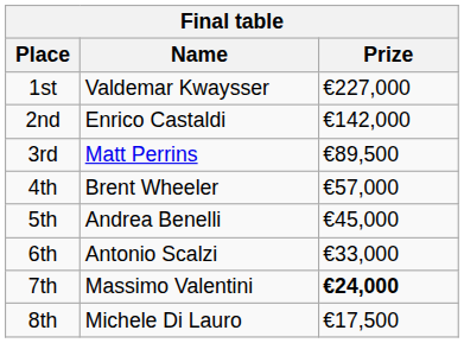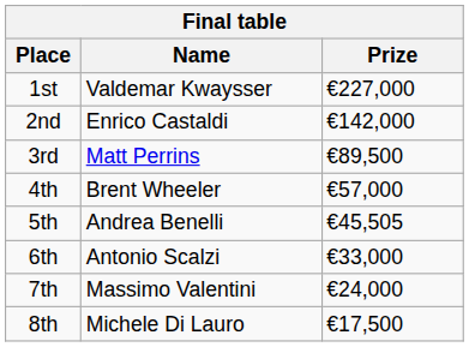 <table class="wikitable">
 <tr>
 <th colspan="3">Final table</th>
 </tr>
 <tr>
 <th style="width:50px;">Place</th>
 <th style="width:175px;">Name</th>
 <th style="width:100px;">Prize</th>
 </tr>
 <tr>
 <td style="text-align:center;">1st</td>
 <td> Valdemar Kwaysser</td>
 <td>€227,000</td>
 </tr>
 <tr>
 <td style="text-align:center;">2nd</td>
 <td> Enrico Castaldi</td>
 <td>€142,000</td>
 </tr>
 <tr>
 <td style="text-align:center;">3rd</td>
 <td> <a href='#'>Matt Perrins</a></td>
 <td>€89,500</td>
 </tr>
 <tr>
 <td style="text-align:center;">4th</td>
 <td> Brent Wheeler</td>
 <td>€57,000</td>
 </tr>
 <tr>
 <td style="text-align:center;">5th</td>
 <td> Andrea Benelli</td>
-<td>€45,000</td>
+<td>€45,505</td>
 </tr>
 <tr>
 <td style="text-align:center;">6th</td>
 <td> Antonio Scalzi</td>
 <td>€33,000</td>
 </tr>
 <tr>
 <td style="text-align:center;">7th</td>
 <td> Massimo Valentini</td>
-<td><strong>€24,000</strong></td>
+<td>€24,000</td>
 </tr>
 <tr>
 <td style="text-align:center;">8th</td>
 <td> Michele Di Lauro</td>
 <td>€17,500</td>
 </tr>
 </table>
